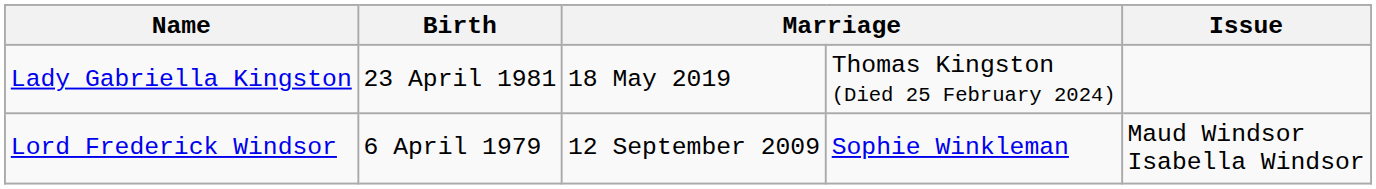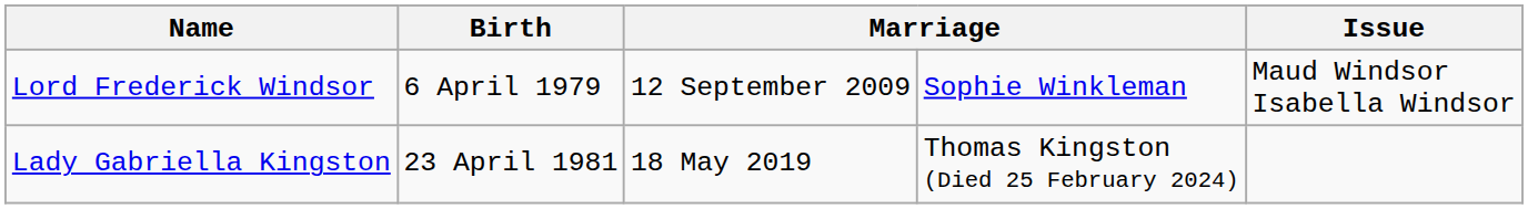 <table class="wikitable">
 <tr>
 <th>Name</th>
 <th>Birth</th>
 <th colspan="2">Marriage</th>
 <th>Issue</th>
 </tr>
 <tr>
+<td><a href='#'>Lord Frederick Windsor</a></td>
+<td>6 April 1979</td>
+<td>12 September 2009</td>
+<td><a href='#'>Sophie Winkleman</a></td>
+<td>Maud Windsor<br>Isabella Windsor</td>
+</tr>
+<tr>
 <td><a href='#'>Lady Gabriella Kingston</a></td>
 <td>23 April 1981</td>
 <td>18 May 2019</td>
 <td>Thomas Kingston<br><small>(Died 25 February 2024)</small></td>
 <td></td>
 </tr>
-<tr>
-<td><a href='#'>Lord Frederick Windsor</a></td>
-<td>6 April 1979</td>
-<td>12 September 2009</td>
-<td><a href='#'>Sophie Winkleman</a></td>
-<td>Maud Windsor<br>Isabella Windsor</td>
-</tr>
 </table>
